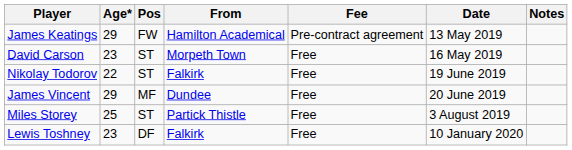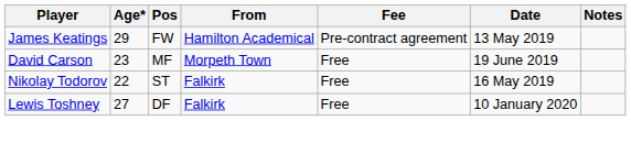 <table class="wikitable">
 <tr>
 <th>Player</th>
 <th>Age*</th>
 <th>Pos</th>
 <th>From</th>
 <th>Fee</th>
 <th>Date</th>
 <th>Notes</th>
 </tr>
 <tr>
 <td> <a href='#'>James Keatings</a></td>
 <td>29</td>
 <td>FW</td>
 <td> <a href='#'>Hamilton Academical</a></td>
 <td>Pre-contract agreement</td>
 <td>13 May 2019</td>
 <td></td>
 </tr>
 <tr>
 <td> <a href='#'>David Carson</a></td>
 <td>23</td>
-<td>ST</td>
+<td>MF</td>
 <td> <a href='#'>Morpeth Town</a></td>
 <td>Free</td>
-<td>16 May 2019</td>
+<td>19 June 2019</td>
 <td></td>
 </tr>
 <tr>
 <td> <a href='#'>Nikolay Todorov</a></td>
 <td>22</td>
 <td>ST</td>
 <td> <a href='#'>Falkirk</a></td>
 <td>Free</td>
-<td>19 June 2019</td>
-<td></td>
-</tr>
-<tr>
-<td> <a href='#'>James Vincent</a></td>
-<td>29</td>
-<td>MF</td>
-<td> <a href='#'>Dundee</a></td>
-<td>Free</td>
-<td>20 June 2019</td>
-<td></td>
-</tr>
-<tr>
-<td> <a href='#'>Miles Storey</a></td>
-<td>25</td>
-<td>ST</td>
-<td> <a href='#'>Partick Thistle</a></td>
-<td>Free</td>
-<td>3 August 2019</td>
+<td>16 May 2019</td>
 <td></td>
 </tr>
 <tr>
 <td> <a href='#'>Lewis Toshney</a></td>
-<td>23</td>
+<td>27</td>
 <td>DF</td>
 <td> <a href='#'>Falkirk</a></td>
 <td>Free</td>
 <td>10 January 2020</td>
 <td></td>
 </tr>
 </table>
